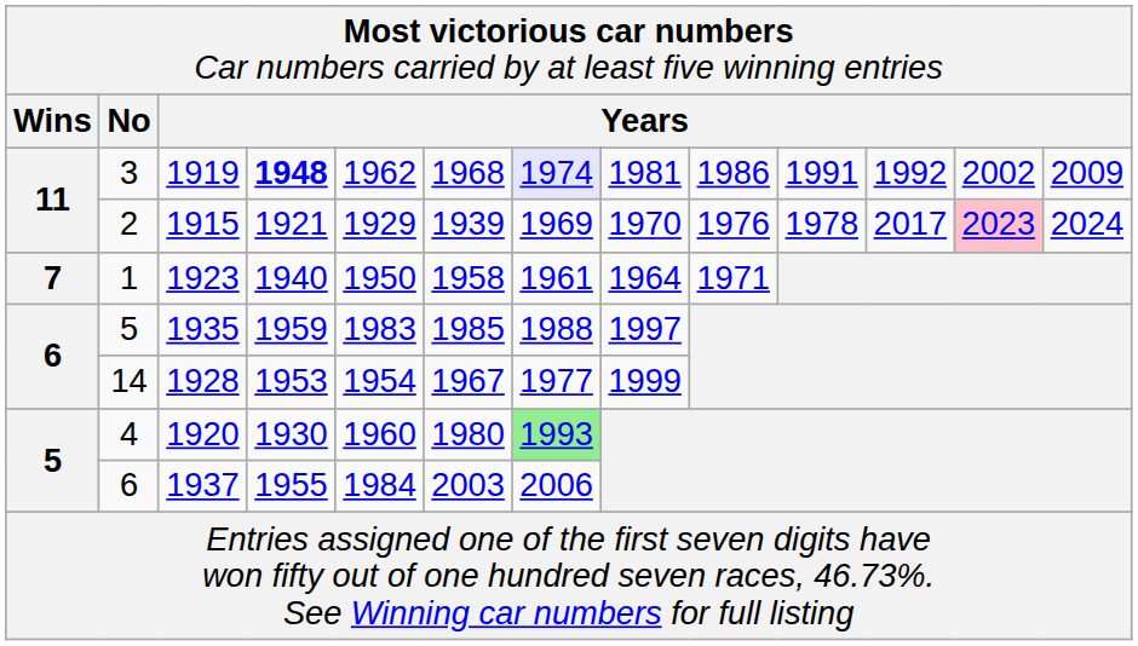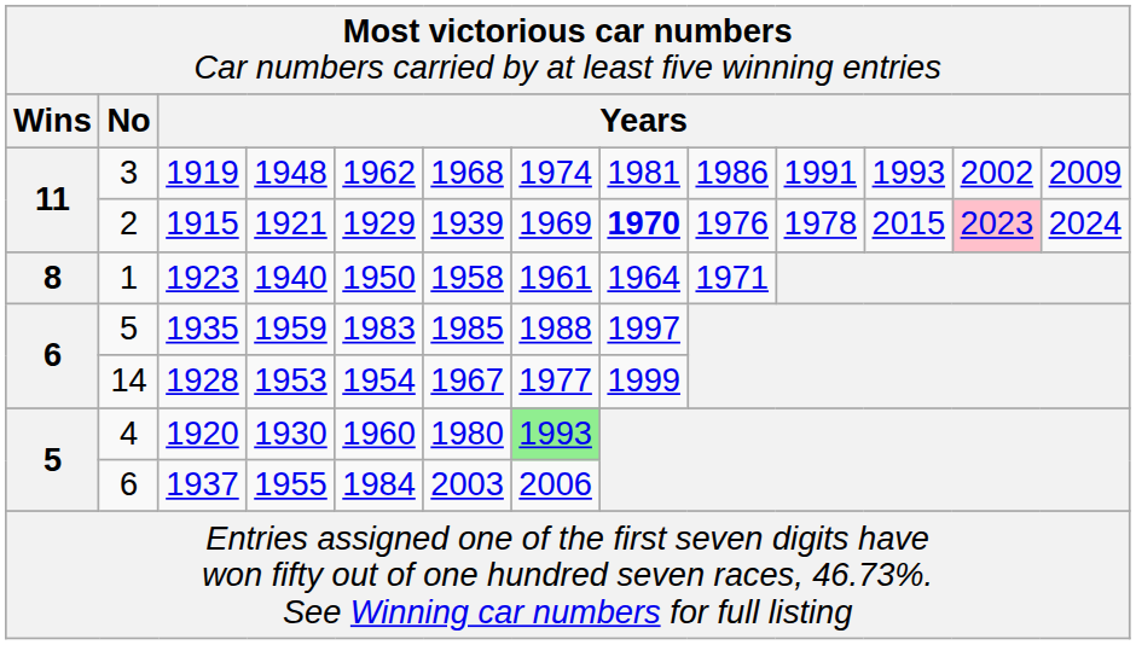 <table class="wikitable">
 <tr>
 <td style="background:#F2F2F2;" align="center" colspan="13"><strong>Most victorious car numbers</strong><br><em>Car numbers carried by at least five winning entries</em></td>
 </tr>
 <tr>
 <th><strong>Wins</strong></th>
 <th><strong>No</strong></th>
 <td style="background:#F2F2F2;" align="center" colspan="11"><strong>Years</strong></td>
 </tr>
 <tr>
 <td style="background:#F2F2F2;" align="center" rowspan="2"><strong>11</strong></td>
 <td align="center">3</td>
 <td align="center"><a href='#'>1919</a></td>
-<td align="center"><strong><a href='#'>1948</a></strong></td>
+<td align="center"><a href='#'>1948</a></td>
 <td align="center"><a href='#'>1962</a></td>
 <td align="center"><a href='#'>1968</a></td>
-<td align="center" style="background: lavender;"><a href='#'>1974</a></td>
+<td align="center"><a href='#'>1974</a></td>
 <td align="center"><a href='#'>1981</a></td>
 <td align="center"><a href='#'>1986</a></td>
 <td align="center"><a href='#'>1991</a></td>
-<td align="center"><a href='#'>1992</a></td>
+<td align="center"><a href='#'>1993</a></td>
 <td align="center"><a href='#'>2002</a></td>
 <td align="center"><a href='#'>2009</a></td>
 </tr>
 <tr>
 <td align="center">2</td>
 <td align="center"><a href='#'>1915</a></td>
 <td align="center"><a href='#'>1921</a></td>
 <td align="center"><a href='#'>1929</a></td>
 <td align="center"><a href='#'>1939</a></td>
 <td align="center"><a href='#'>1969</a></td>
-<td align="center"><a href='#'>1970</a></td>
+<td align="center"><strong><a href='#'>1970</a></strong></td>
 <td align="center"><a href='#'>1976</a></td>
 <td align="center"><a href='#'>1978</a></td>
-<td align="center"><a href='#'>2017</a></td>
+<td align="center"><a href='#'>2015</a></td>
 <td align="center" style="background: pink;"><a href='#'>2023</a></td>
 <td align="center"><a href='#'>2024</a></td>
 </tr>
 <tr>
-<td style="background:#F2F2F2;" align="center"><strong>7</strong></td>
+<td style="background:#F2F2F2;" align="center"><strong>8</strong></td>
 <td align="center">1</td>
 <td align="center"><a href='#'>1923</a></td>
 <td align="center"><a href='#'>1940</a></td>
 <td align="center"><a href='#'>1950</a></td>
 <td align="center"><a href='#'>1958</a></td>
 <td align="center"><a href='#'>1961</a></td>
 <td align="center"><a href='#'>1964</a></td>
 <td align="center"><a href='#'>1971</a></td>
 <td style="background:#F2F2F2;" align="center" colspan="4"> </td>
 </tr>
 <tr>
 <td style="background:#F2F2F2;" align="center" rowspan="2"><strong>6</strong></td>
 <td align="center">5</td>
 <td align="center"><a href='#'>1935</a></td>
 <td align="center"><a href='#'>1959</a></td>
 <td align="center"><a href='#'>1983</a></td>
 <td align="center"><a href='#'>1985</a></td>
 <td align="center"><a href='#'>1988</a></td>
 <td align="center"><a href='#'>1997</a></td>
 <td style="background:#F2F2F2;" align="center" rowspan="2" colspan="5"> </td>
 </tr>
 <tr>
 <td align="center">14</td>
 <td align="center"><a href='#'>1928</a></td>
 <td align="center"><a href='#'>1953</a></td>
 <td align="center"><a href='#'>1954</a></td>
 <td align="center"><a href='#'>1967</a></td>
 <td align="center"><a href='#'>1977</a></td>
 <td align="center"><a href='#'>1999</a></td>
 </tr>
 <tr>
 <td style="background:#F2F2F2;" align="center" rowspan="2"><strong>5</strong></td>
 <td align="center">4</td>
 <td align="center"><a href='#'>1920</a></td>
 <td align="center"><a href='#'>1930</a></td>
 <td align="center"><a href='#'>1960</a></td>
 <td align="center"><a href='#'>1980</a></td>
 <td align="center" style="background: lightgreen;"><a href='#'>1993</a></td>
 <td style="background:#F2F2F2;" align="center" rowspan="2" colspan="6"> </td>
 </tr>
 <tr>
 <td align="center">6</td>
 <td align="center"><a href='#'>1937</a></td>
 <td align="center"><a href='#'>1955</a></td>
 <td align="center"><a href='#'>1984</a></td>
 <td align="center"><a href='#'>2003</a></td>
 <td align="center"><a href='#'>2006</a></td>
 </tr>
 <tr>
 <td style="background:#F2F2F2;" align="center" colspan="13"><em>Entries assigned one of the first seven digits have<br>won fifty out of one hundred seven races, 46.73%.</em><br><em>See <a href='#'>Winning car numbers</a> for full listing</em></td>
 </tr>
 </table>
